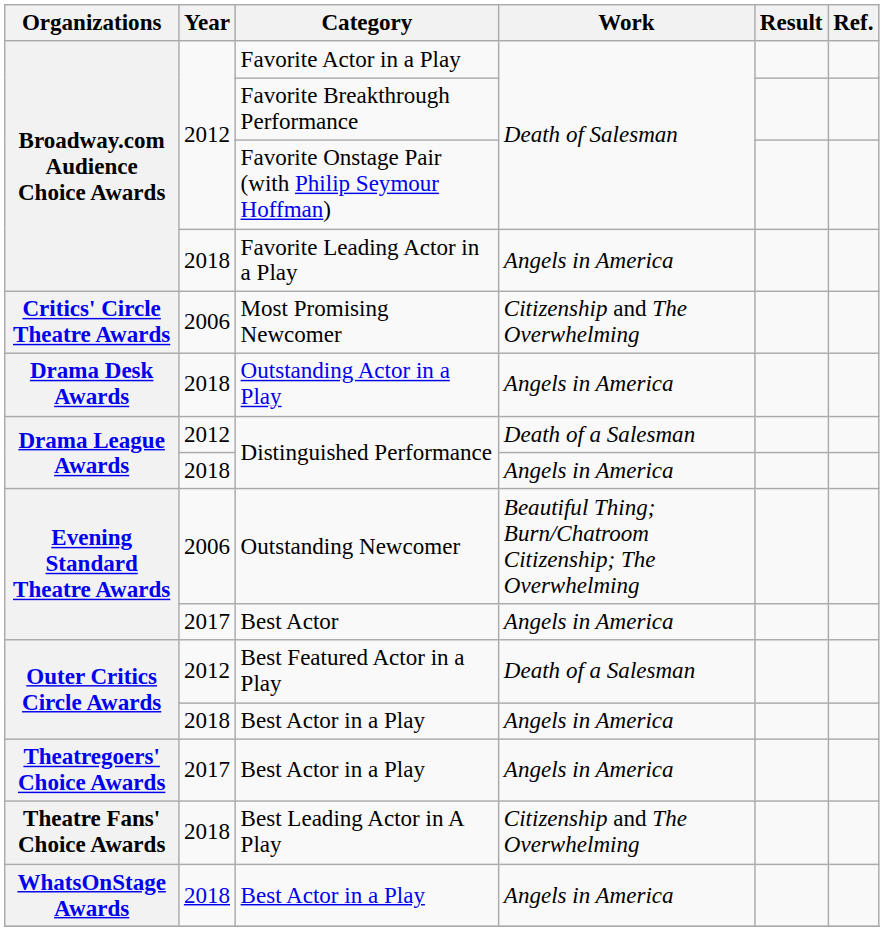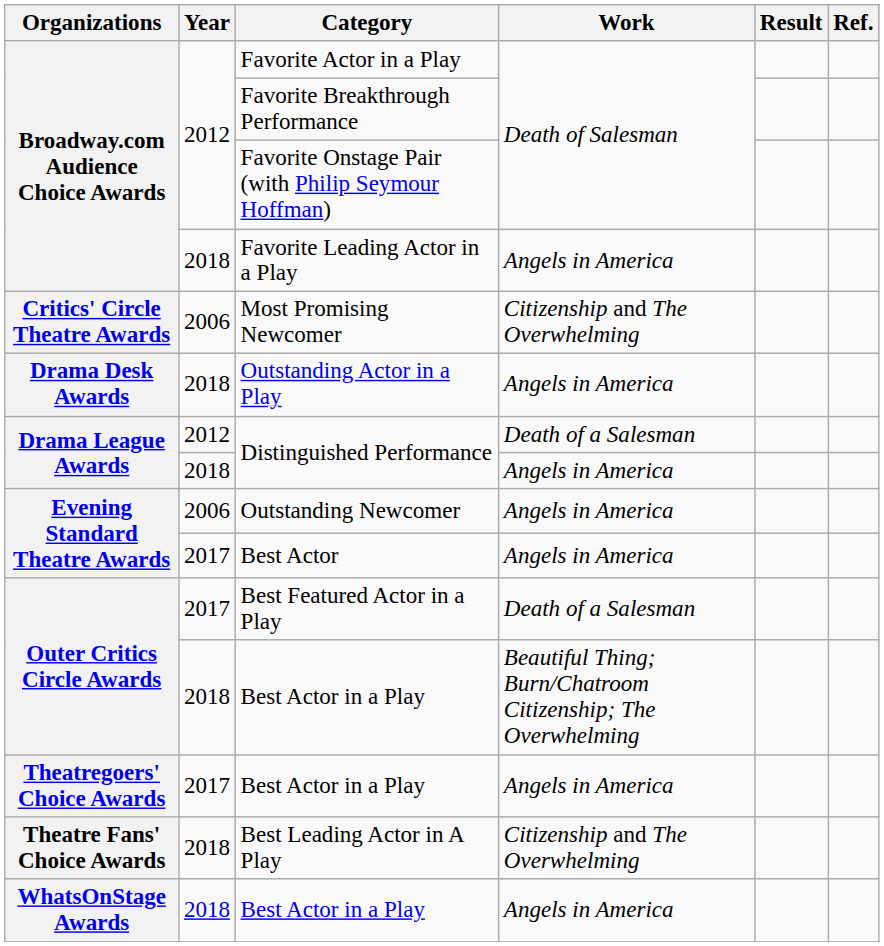 <table class="wikitable sortable plainrowheaders">
 <tr>
 <th scope="col" style="width:20%;">Organizations</th>
 <th scope="col" style="width:6%;">Year</th>
 <th scope="col" style="width:31%;">Category</th>
 <th scope="col" style="width:30%;">Work</th>
 <th scope="col" style="width:8%;">Result</th>
 <th scope="col" style="width:4%;" class="unsortable">Ref.</th>
 </tr>
 <tr>
 <th rowspan="4" scope="row">Broadway.com Audience Choice Awards</th>
 <td rowspan="3">2012</td>
 <td>Favorite Actor in a Play</td>
 <td rowspan="3"><em>Death of Salesman</em></td>
 <td></td>
 <td style="text-align:center;"></td>
 </tr>
 <tr>
 <td>Favorite Breakthrough Performance</td>
 <td></td>
 <td style="text-align:center;"></td>
 </tr>
 <tr>
 <td>Favorite Onstage Pair (with <a href='#'>Philip Seymour Hoffman</a>)</td>
 <td></td>
 <td style="text-align:center;"></td>
 </tr>
 <tr>
 <td>2018</td>
 <td>Favorite Leading Actor in a Play</td>
 <td><em>Angels in America</em></td>
 <td></td>
 <td style="text-align:center;"></td>
 </tr>
 <tr>
 <th rowspan="1" scope="row"><a href='#'>Critics' Circle Theatre Awards</a></th>
 <td>2006</td>
 <td>Most Promising Newcomer</td>
 <td><em>Citizenship</em> and <em>The Overwhelming</em></td>
 <td></td>
 </tr>
 <tr>
 <th rowspan="1" scope="row"><a href='#'>Drama Desk Awards</a></th>
 <td>2018</td>
 <td><a href='#'>Outstanding Actor in a Play</a></td>
 <td><em>Angels in America</em></td>
 <td></td>
 <td style="text-align:center;"></td>
 </tr>
 <tr>
 <th rowspan="2" scope="row"><a href='#'>Drama League Awards</a></th>
 <td>2012</td>
 <td rowspan="2">Distinguished Performance</td>
 <td><em>Death of a Salesman</em></td>
 <td></td>
 <td style="text-align:center;"></td>
 </tr>
 <tr>
 <td>2018</td>
 <td><em>Angels in America</em></td>
 <td></td>
 <td style="text-align:center;"></td>
 </tr>
 <tr>
 <th rowspan="2" scope="row"><a href='#'>Evening Standard Theatre Awards</a></th>
 <td>2006</td>
 <td>Outstanding Newcomer</td>
-<td><em>Beautiful Thing; Burn/Chatroom <br> Citizenship; The Overwhelming</em></td>
+<td><em>Angels in America</em></td>
 <td></td>
 <td style="text-align:center;"></td>
 </tr>
 <tr>
 <td>2017</td>
 <td>Best Actor</td>
 <td><em>Angels in America</em></td>
 <td></td>
 <td style="text-align:center;"></td>
 </tr>
 <tr>
 <th rowspan="2" scope="row"><a href='#'>Outer Critics Circle Awards</a></th>
-<td>2012</td>
+<td>2017</td>
 <td>Best Featured Actor in a Play</td>
 <td><em>Death of a Salesman</em></td>
 <td></td>
 <td style="text-align:center;"></td>
 </tr>
 <tr>
 <td>2018</td>
 <td>Best Actor in a Play</td>
-<td><em>Angels in America</em></td>
+<td><em>Beautiful Thing; Burn/Chatroom <br> Citizenship; The Overwhelming</em></td>
 <td></td>
 <td style="text-align:center;"></td>
 </tr>
 <tr>
 <th rowspan="1" scope="row"><a href='#'>Theatregoers' Choice Awards</a></th>
 <td>2017</td>
 <td>Best Actor in a Play</td>
 <td><em>Angels in America</em></td>
 <td></td>
 <td style="text-align:center;"></td>
 </tr>
 <tr>
 <th rowspan="1" scope="row">Theatre Fans' Choice Awards</th>
 <td>2018</td>
 <td>Best Leading Actor in A Play</td>
 <td><em>Citizenship</em> and <em>The Overwhelming</em></td>
 <td></td>
 <td style="text-align:center;"></td>
 </tr>
 <tr>
 <th rowspan="1" scope="row"><a href='#'>WhatsOnStage Awards</a></th>
 <td><a href='#'>2018</a></td>
 <td><a href='#'>Best Actor in a Play</a></td>
 <td><em>Angels in America</em></td>
 <td></td>
 <td></td>
 </tr>
 <tr>
 </tr>
 </table>
